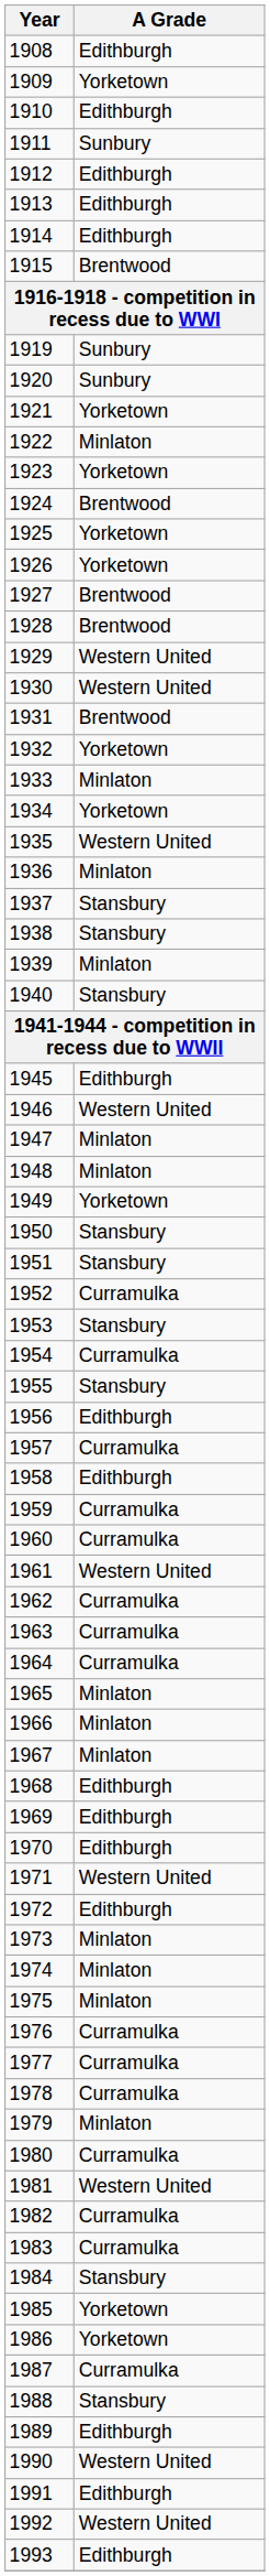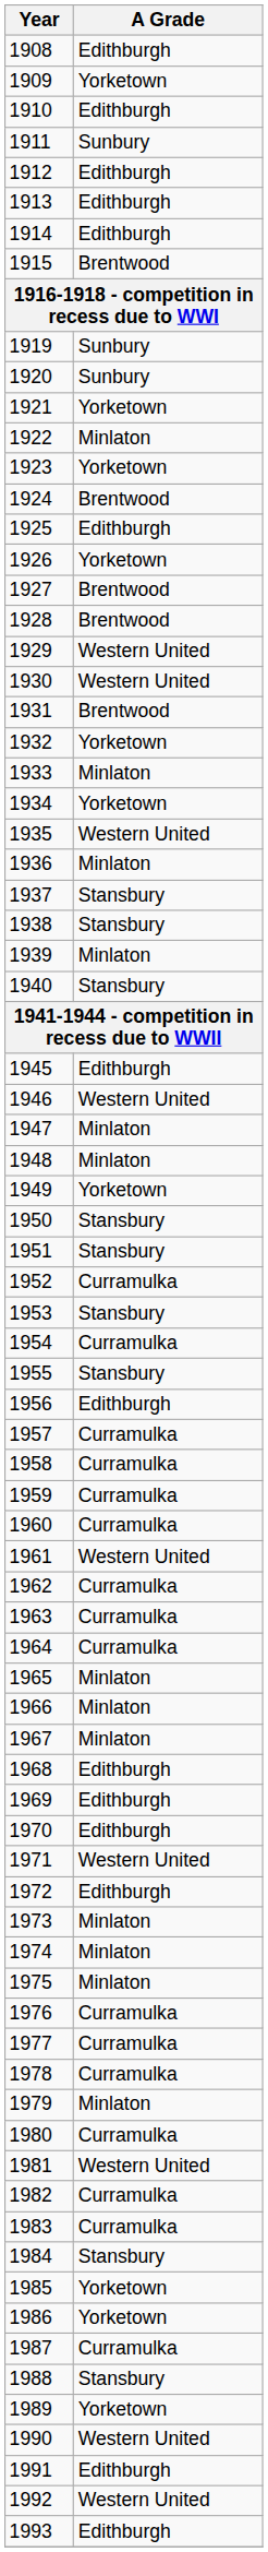 <table class="wikitable">
 <tr>
 <th scope="col" width="50">Year</th>
 <th scope="col" width="150">A Grade</th>
 </tr>
 <tr>
 <td>1908</td>
 <td>Edithburgh</td>
 </tr>
 <tr>
 <td>1909</td>
 <td>Yorketown</td>
 </tr>
 <tr>
 <td>1910</td>
 <td>Edithburgh</td>
 </tr>
 <tr>
 <td>1911</td>
 <td>Sunbury</td>
 </tr>
 <tr>
 <td>1912</td>
 <td>Edithburgh</td>
 </tr>
 <tr>
 <td>1913</td>
 <td>Edithburgh</td>
 </tr>
 <tr>
 <td>1914</td>
 <td>Edithburgh</td>
 </tr>
 <tr>
 <td>1915</td>
 <td>Brentwood</td>
 </tr>
 <tr>
 <th colspan="2">1916-1918 - competition in recess due to <a href='#'>WWI</a></th>
 </tr>
 <tr>
 <td>1919</td>
 <td>Sunbury</td>
 </tr>
 <tr>
 <td>1920</td>
 <td>Sunbury</td>
 </tr>
 <tr>
 <td>1921</td>
 <td>Yorketown</td>
 </tr>
 <tr>
 <td>1922</td>
 <td>Minlaton</td>
 </tr>
 <tr>
 <td>1923</td>
 <td>Yorketown</td>
 </tr>
 <tr>
 <td>1924</td>
 <td>Brentwood</td>
 </tr>
 <tr>
 <td>1925</td>
-<td>Yorketown</td>
+<td>Edithburgh</td>
 </tr>
 <tr>
 <td>1926</td>
 <td>Yorketown</td>
 </tr>
 <tr>
 <td>1927</td>
 <td>Brentwood</td>
 </tr>
 <tr>
 <td>1928</td>
 <td>Brentwood</td>
 </tr>
 <tr>
 <td>1929</td>
 <td>Western United</td>
 </tr>
 <tr>
 <td>1930</td>
 <td>Western United</td>
 </tr>
 <tr>
 <td>1931</td>
 <td>Brentwood</td>
 </tr>
 <tr>
 <td>1932</td>
 <td>Yorketown</td>
 </tr>
 <tr>
 <td>1933</td>
 <td>Minlaton</td>
 </tr>
 <tr>
 <td>1934</td>
 <td>Yorketown</td>
 </tr>
 <tr>
 <td>1935</td>
 <td>Western United</td>
 </tr>
 <tr>
 <td>1936</td>
 <td>Minlaton</td>
 </tr>
 <tr>
 <td>1937</td>
 <td>Stansbury</td>
 </tr>
 <tr>
 <td>1938</td>
 <td>Stansbury</td>
 </tr>
 <tr>
 <td>1939</td>
 <td>Minlaton</td>
 </tr>
 <tr>
 <td>1940</td>
 <td>Stansbury</td>
 </tr>
 <tr>
 <th colspan="2">1941-1944 - competition in recess due to <a href='#'>WWII</a></th>
 </tr>
 <tr>
 <td>1945</td>
 <td>Edithburgh</td>
 </tr>
 <tr>
 <td>1946</td>
 <td>Western United</td>
 </tr>
 <tr>
 <td>1947</td>
 <td>Minlaton</td>
 </tr>
 <tr>
 <td>1948</td>
 <td>Minlaton</td>
 </tr>
 <tr>
 <td>1949</td>
 <td>Yorketown</td>
 </tr>
 <tr>
 <td>1950</td>
 <td>Stansbury</td>
 </tr>
 <tr>
 <td>1951</td>
 <td>Stansbury</td>
 </tr>
 <tr>
 <td>1952</td>
 <td>Curramulka</td>
 </tr>
 <tr>
 <td>1953</td>
 <td>Stansbury</td>
 </tr>
 <tr>
 <td>1954</td>
 <td>Curramulka</td>
 </tr>
 <tr>
 <td>1955</td>
 <td>Stansbury</td>
 </tr>
 <tr>
 <td>1956</td>
 <td>Edithburgh</td>
 </tr>
 <tr>
 <td>1957</td>
 <td>Curramulka</td>
 </tr>
 <tr>
 <td>1958</td>
-<td>Edithburgh</td>
+<td>Curramulka</td>
 </tr>
 <tr>
 <td>1959</td>
 <td>Curramulka</td>
 </tr>
 <tr>
 <td>1960</td>
 <td>Curramulka</td>
 </tr>
 <tr>
 <td>1961</td>
 <td>Western United</td>
 </tr>
 <tr>
 <td>1962</td>
 <td>Curramulka</td>
 </tr>
 <tr>
 <td>1963</td>
 <td>Curramulka</td>
 </tr>
 <tr>
 <td>1964</td>
 <td>Curramulka</td>
 </tr>
 <tr>
 <td>1965</td>
 <td>Minlaton</td>
 </tr>
 <tr>
 <td>1966</td>
 <td>Minlaton</td>
 </tr>
 <tr>
 <td>1967</td>
 <td>Minlaton</td>
 </tr>
 <tr>
 <td>1968</td>
 <td>Edithburgh</td>
 </tr>
 <tr>
 <td>1969</td>
 <td>Edithburgh</td>
 </tr>
 <tr>
 <td>1970</td>
 <td>Edithburgh</td>
 </tr>
 <tr>
 <td>1971</td>
 <td>Western United</td>
 </tr>
 <tr>
 <td>1972</td>
 <td>Edithburgh</td>
 </tr>
 <tr>
 <td>1973</td>
 <td>Minlaton</td>
 </tr>
 <tr>
 <td>1974</td>
 <td>Minlaton</td>
 </tr>
 <tr>
 <td>1975</td>
 <td>Minlaton</td>
 </tr>
 <tr>
 <td>1976</td>
 <td>Curramulka</td>
 </tr>
 <tr>
 <td>1977</td>
 <td>Curramulka</td>
 </tr>
 <tr>
 <td>1978</td>
 <td>Curramulka</td>
 </tr>
 <tr>
 <td>1979</td>
 <td>Minlaton</td>
 </tr>
 <tr>
 <td>1980</td>
 <td>Curramulka</td>
 </tr>
 <tr>
 <td>1981</td>
 <td>Western United</td>
 </tr>
 <tr>
 <td>1982</td>
 <td>Curramulka</td>
 </tr>
 <tr>
 <td>1983</td>
 <td>Curramulka</td>
 </tr>
 <tr>
 <td>1984</td>
 <td>Stansbury</td>
 </tr>
 <tr>
 <td>1985</td>
 <td>Yorketown</td>
 </tr>
 <tr>
 <td>1986</td>
 <td>Yorketown</td>
 </tr>
 <tr>
 <td>1987</td>
 <td>Curramulka</td>
 </tr>
 <tr>
 <td>1988</td>
 <td>Stansbury</td>
 </tr>
 <tr>
 <td>1989</td>
-<td>Edithburgh</td>
+<td>Yorketown</td>
 </tr>
 <tr>
 <td>1990</td>
 <td>Western United</td>
 </tr>
 <tr>
 <td>1991</td>
 <td>Edithburgh</td>
 </tr>
 <tr>
 <td>1992</td>
 <td>Western United</td>
 </tr>
 <tr>
 <td>1993</td>
 <td>Edithburgh</td>
 </tr>
 <tr>
 </tr>
 </table>
